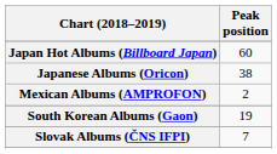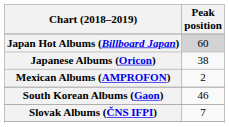 <table class="wikitable sortable plainrowheaders" style="text-align:center">
 <tr>
 <th scope="col">Chart (2018–2019)</th>
 <th scope="col">Peak<br> position</th>
 </tr>
 <tr>
 </tr>
 <tr>
 </tr>
 <tr>
 </tr>
 <tr>
 </tr>
 <tr>
 </tr>
 <tr>
 </tr>
 <tr>
 </tr>
 <tr>
 </tr>
 <tr>
 </tr>
 <tr>
 </tr>
 <tr>
 </tr>
 <tr>
 </tr>
 <tr>
 </tr>
 <tr>
 </tr>
 <tr>
 <th scope="row">Japan Hot Albums (<em><a href='#'>Billboard Japan</a></em>)</th>
-<td>60</td>
+<td style="background: lightgrey;">60</td>
 </tr>
 <tr>
 <th scope="row">Japanese Albums (<a href='#'>Oricon</a>)</th>
 <td>38</td>
 </tr>
 <tr>
 <th scope="row">Mexican Albums (<a href='#'>AMPROFON</a>)</th>
 <td>2</td>
 </tr>
 <tr>
 </tr>
 <tr>
 </tr>
 <tr>
 </tr>
 <tr>
 </tr>
 <tr>
 </tr>
 <tr>
 <th scope="row">South Korean Albums (<a href='#'>Gaon</a>)</th>
-<td>19</td>
+<td>46</td>
 </tr>
 <tr>
 </tr>
 <tr>
 </tr>
 <tr>
 <th scope="row">Slovak Albums (<a href='#'>ČNS IFPI</a>)</th>
 <td>7</td>
 </tr>
 <tr>
 </tr>
 <tr>
 </tr>
 <tr>
 </tr>
 <tr>
 </tr>
 </table>
